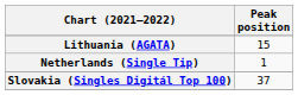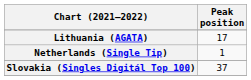 <table class="wikitable sortable plainrowheaders" style="text-align:center">
 <tr>
 <th>Chart (2021–2022)</th>
 <th>Peak<br>position</th>
 </tr>
 <tr>
 </tr>
 <tr>
 </tr>
 <tr>
 </tr>
 <tr>
 </tr>
 <tr>
 </tr>
 <tr>
 </tr>
 <tr>
 </tr>
 <tr>
 </tr>
 <tr>
 </tr>
 <tr>
 <th scope="row">Lithuania (<a href='#'>AGATA</a>)</th>
-<td>15</td>
+<td>17</td>
 </tr>
 <tr>
 <th scope="row">Netherlands (<a href='#'>Single Tip</a>)</th>
 <td>1</td>
 </tr>
 <tr>
 </tr>
 <tr>
 </tr>
 <tr>
 <th scope="row">Slovakia (<a href='#'>Singles Digitál Top 100</a>)</th>
 <td>37</td>
 </tr>
 <tr>
 </tr>
 <tr>
 </tr>
 <tr>
 </tr>
 <tr>
 </tr>
 <tr>
 </tr>
 <tr>
 </tr>
 </table>
